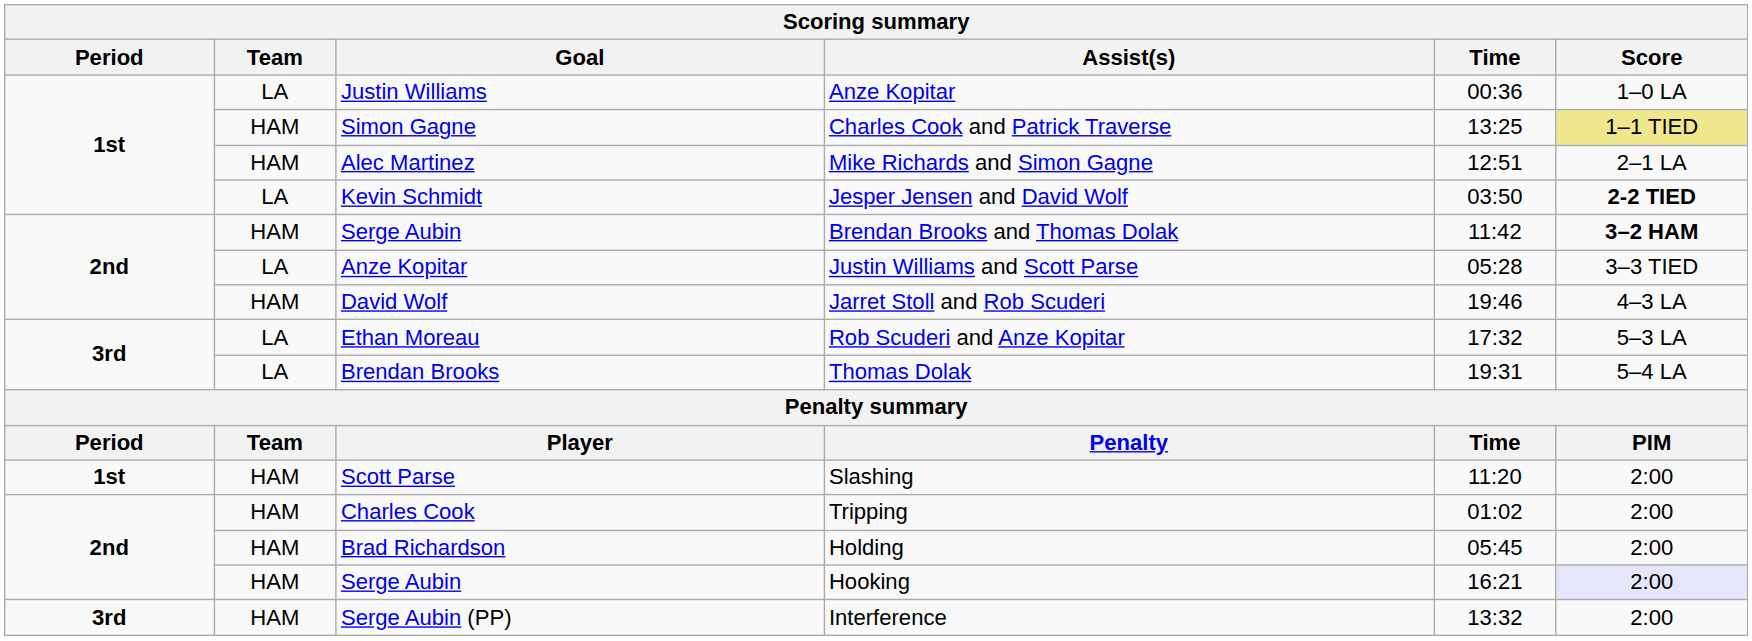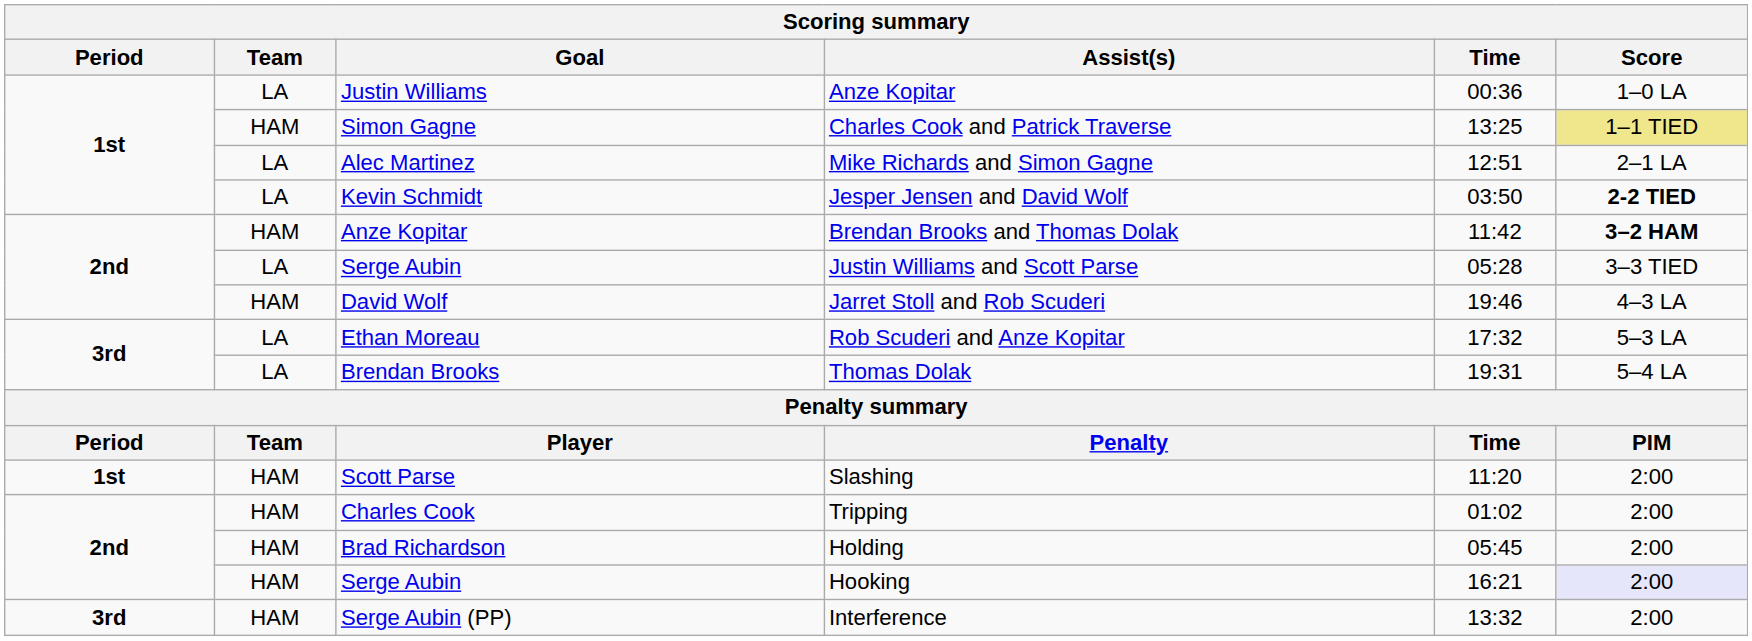 <table style="width:100%;" class="wikitable">
 <tr>
 <th colspan=6>Scoring summary</th>
 </tr>
 <tr>
 <th style="width:12%;">Period</th>
 <th style="width:7%;">Team</th>
 <th style="width:28%;">Goal</th>
 <th style="width:35%;">Assist(s)</th>
 <th style="width:7%;">Time</th>
 <th style="width:11%;">Score</th>
 </tr>
 <tr>
 <td style="text-align:center;" rowspan="4"><strong>1st</strong></td>
 <td align=center>LA</td>
 <td><a href='#'>Justin Williams</a></td>
 <td><a href='#'>Anze Kopitar</a></td>
 <td align=center>00:36</td>
 <td align=center>1–0 LA</td>
 </tr>
 <tr>
 <td align=center>HAM</td>
 <td><a href='#'>Simon Gagne</a></td>
 <td><a href='#'>Charles Cook</a> and <a href='#'>Patrick Traverse</a></td>
 <td align=center>13:25</td>
 <td align=center style="background: khaki;">1–1 TIED</td>
 </tr>
 <tr>
-<td align=center>HAM</td>
+<td align=center>LA</td>
 <td><a href='#'>Alec Martinez</a></td>
 <td><a href='#'>Mike Richards</a> and <a href='#'>Simon Gagne</a></td>
 <td align=center>12:51</td>
 <td align=center>2–1 LA</td>
 </tr>
 <tr>
 <td align=center>LA</td>
 <td><a href='#'>Kevin Schmidt</a></td>
 <td><a href='#'>Jesper Jensen</a> and <a href='#'>David Wolf</a></td>
 <td align=center>03:50</td>
 <td align=center><strong>2-2 TIED</strong></td>
 </tr>
 <tr>
 <td style="text-align:center;" rowspan="3"><strong>2nd</strong></td>
 <td align=center>HAM</td>
-<td><a href='#'>Serge Aubin</a></td>
+<td><a href='#'>Anze Kopitar</a></td>
 <td><a href='#'>Brendan Brooks</a> and <a href='#'>Thomas Dolak</a></td>
 <td align=center>11:42</td>
 <td align=center><strong>3–2 HAM</strong></td>
 </tr>
 <tr>
 <td align=center>LA</td>
-<td><a href='#'>Anze Kopitar</a></td>
+<td><a href='#'>Serge Aubin</a></td>
 <td><a href='#'>Justin Williams</a> and <a href='#'>Scott Parse</a></td>
 <td align=center>05:28</td>
 <td align=center>3–3 TIED</td>
 </tr>
 <tr>
 <td align=center>HAM</td>
 <td><a href='#'>David Wolf</a></td>
 <td><a href='#'>Jarret Stoll</a> and <a href='#'>Rob Scuderi</a></td>
 <td align=center>19:46</td>
 <td align=center>4–3 LA</td>
 </tr>
 <tr>
 <td style="text-align:center;" rowspan="2"><strong>3rd</strong></td>
 <td align=center>LA</td>
 <td><a href='#'>Ethan Moreau</a></td>
 <td><a href='#'>Rob Scuderi</a> and <a href='#'>Anze Kopitar</a></td>
 <td align=center>17:32</td>
 <td align=center>5–3 LA</td>
 </tr>
 <tr>
 <td align=center>LA</td>
 <td><a href='#'>Brendan Brooks</a></td>
 <td><a href='#'>Thomas Dolak</a></td>
 <td align=center>19:31</td>
 <td align=center>5–4 LA</td>
 </tr>
 <tr>
 <th colspan=6>Penalty summary</th>
 </tr>
 <tr>
 <th style="width:12%;">Period</th>
 <th style="width:7%;">Team</th>
 <th style="width:28%;">Player</th>
 <th style="width:35%;"><a href='#'>Penalty</a></th>
 <th style="width:7%;">Time</th>
 <th style="width:11%;">PIM</th>
 </tr>
 <tr>
 <td style="text-align:center;" rowspan="1"><strong>1st</strong></td>
 <td align=center>HAM</td>
 <td><a href='#'>Scott Parse</a></td>
 <td>Slashing</td>
 <td align=center>11:20</td>
 <td align=center>2:00</td>
 </tr>
 <tr>
 <td style="text-align:center;" rowspan="3"><strong>2nd</strong></td>
 <td align=center>HAM</td>
 <td><a href='#'>Charles Cook</a></td>
 <td>Tripping</td>
 <td align=center>01:02</td>
 <td align=center>2:00</td>
 </tr>
 <tr>
 <td align=center>HAM</td>
 <td><a href='#'>Brad Richardson</a></td>
 <td>Holding</td>
 <td align=center>05:45</td>
 <td align=center>2:00</td>
 </tr>
 <tr>
 <td align=center>HAM</td>
 <td><a href='#'>Serge Aubin</a></td>
 <td>Hooking</td>
 <td align=center>16:21</td>
 <td align=center style="background: lavender;">2:00</td>
 </tr>
 <tr>
 <td style="text-align:center;" rowspan="1"><strong>3rd</strong></td>
 <td align=center>HAM</td>
 <td><a href='#'>Serge Aubin</a> (PP)</td>
 <td>Interference</td>
 <td align=center>13:32</td>
 <td align=center>2:00</td>
 </tr>
 </table>
